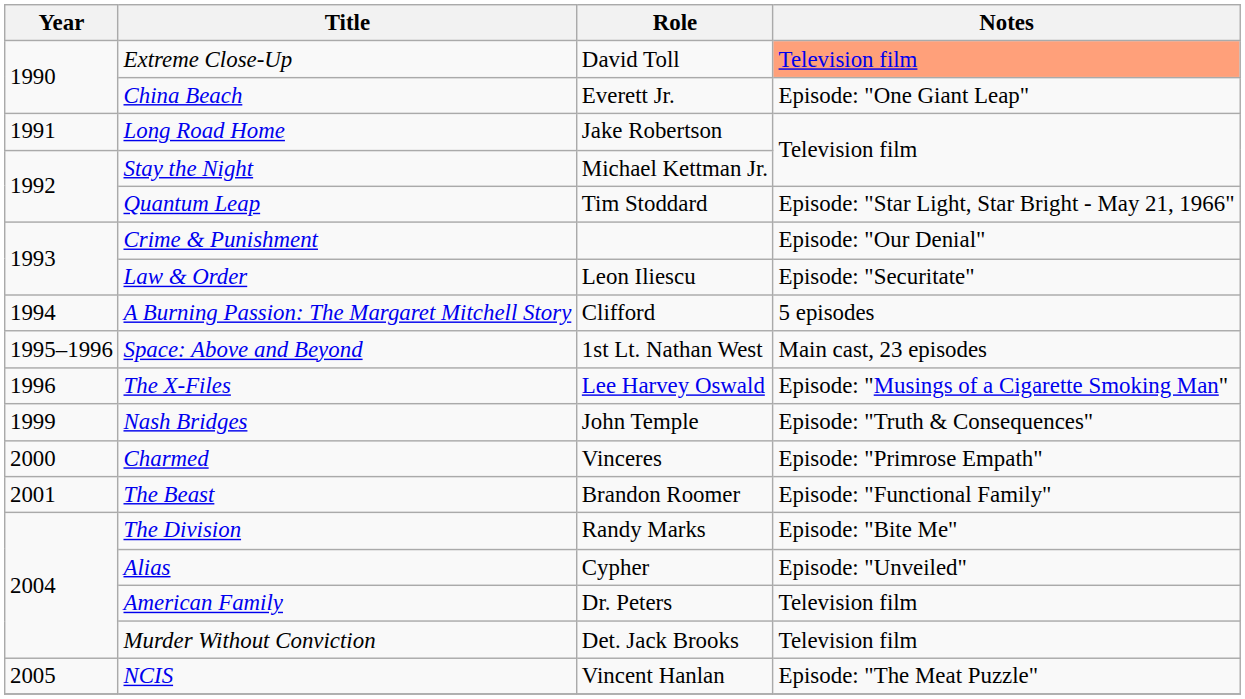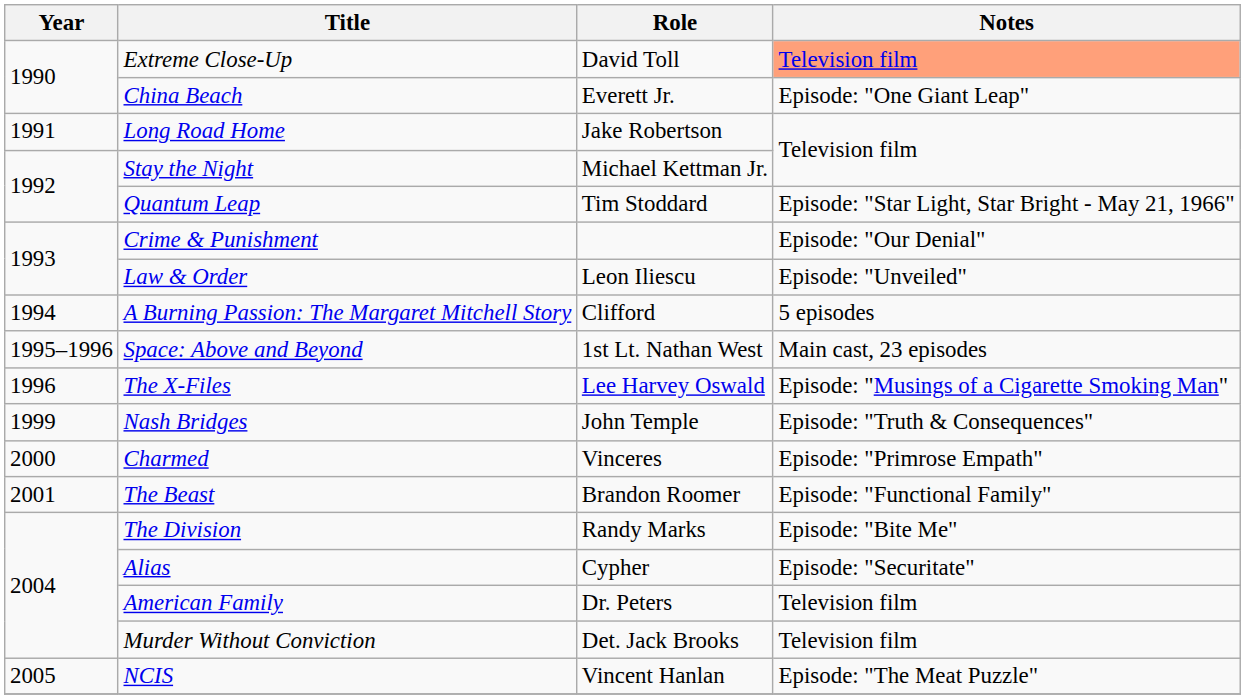 <table class="wikitable plainrowheaders sortable">
 <tr>
 <th scope="col">Year</th>
 <th scope="col">Title</th>
 <th scope="col">Role</th>
 <th scope="col" class="unsortable">Notes</th>
 </tr>
 <tr>
 <td rowspan="2">1990</td>
 <td><em>Extreme Close-Up</em></td>
 <td>David Toll</td>
 <td style="background: lightsalmon;"><a href='#'>Television film</a></td>
 </tr>
 <tr>
 <td><em><a href='#'>China Beach</a></em></td>
 <td>Everett Jr.</td>
 <td>Episode: "One Giant Leap"</td>
 </tr>
 <tr>
 <td>1991</td>
 <td><em><a href='#'>Long Road Home</a></em></td>
 <td>Jake Robertson</td>
 <td rowspan="2">Television film</td>
 </tr>
 <tr>
 <td rowspan="2">1992</td>
 <td><em><a href='#'>Stay the Night</a></em></td>
 <td>Michael Kettman Jr.</td>
 </tr>
 <tr>
 <td><em><a href='#'>Quantum Leap</a></em></td>
 <td>Tim Stoddard</td>
 <td>Episode: "Star Light, Star Bright - May 21, 1966"</td>
 </tr>
 <tr>
 <td rowspan="2">1993</td>
 <td><em><a href='#'>Crime & Punishment</a></em></td>
 <td></td>
 <td>Episode: "Our Denial"</td>
 </tr>
 <tr>
 <td><em><a href='#'>Law & Order</a></em></td>
 <td>Leon Iliescu</td>
-<td>Episode: "Securitate"</td>
+<td>Episode: "Unveiled"</td>
 </tr>
 <tr>
 <td>1994</td>
 <td><em><a href='#'>A Burning Passion: The Margaret Mitchell Story</a></em></td>
 <td>Clifford</td>
 <td>5 episodes</td>
 </tr>
 <tr>
 <td>1995–1996</td>
 <td><em><a href='#'>Space: Above and Beyond</a></em></td>
 <td>1st Lt. Nathan West</td>
 <td>Main cast, 23 episodes</td>
 </tr>
 <tr>
 <td>1996</td>
 <td><em><a href='#'>The X-Files</a></em></td>
 <td><a href='#'>Lee Harvey Oswald</a></td>
 <td>Episode: "<a href='#'>Musings of a Cigarette Smoking Man</a>"</td>
 </tr>
 <tr>
 <td>1999</td>
 <td><em><a href='#'>Nash Bridges</a></em></td>
 <td>John Temple</td>
 <td>Episode: "Truth & Consequences"</td>
 </tr>
 <tr>
 <td>2000</td>
 <td><em><a href='#'>Charmed</a></em></td>
 <td>Vinceres</td>
 <td>Episode: "Primrose Empath"</td>
 </tr>
 <tr>
 <td>2001</td>
 <td><em><a href='#'>The Beast</a></em></td>
 <td>Brandon Roomer</td>
 <td>Episode: "Functional Family"</td>
 </tr>
 <tr>
 <td rowspan="4">2004</td>
 <td><em><a href='#'>The Division</a></em></td>
 <td>Randy Marks</td>
 <td>Episode: "Bite Me"</td>
 </tr>
 <tr>
 <td><em><a href='#'>Alias</a></em></td>
 <td>Cypher</td>
-<td>Episode: "Unveiled"</td>
+<td>Episode: "Securitate"</td>
 </tr>
 <tr>
 <td><em><a href='#'>American Family</a></em></td>
 <td>Dr. Peters</td>
 <td>Television film</td>
 </tr>
 <tr>
 <td><em>Murder Without Conviction</em></td>
 <td>Det. Jack Brooks</td>
 <td>Television film</td>
 </tr>
 <tr>
 <td>2005</td>
 <td><em><a href='#'>NCIS</a></em></td>
 <td>Vincent Hanlan</td>
 <td>Episode: "The Meat Puzzle"</td>
 </tr>
 <tr>
 </tr>
 </table>
